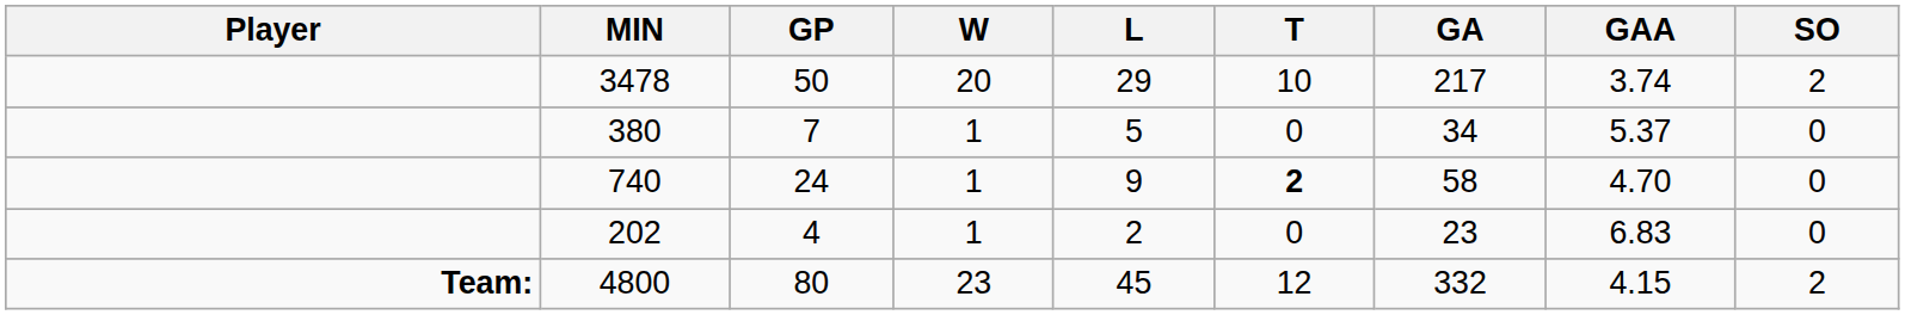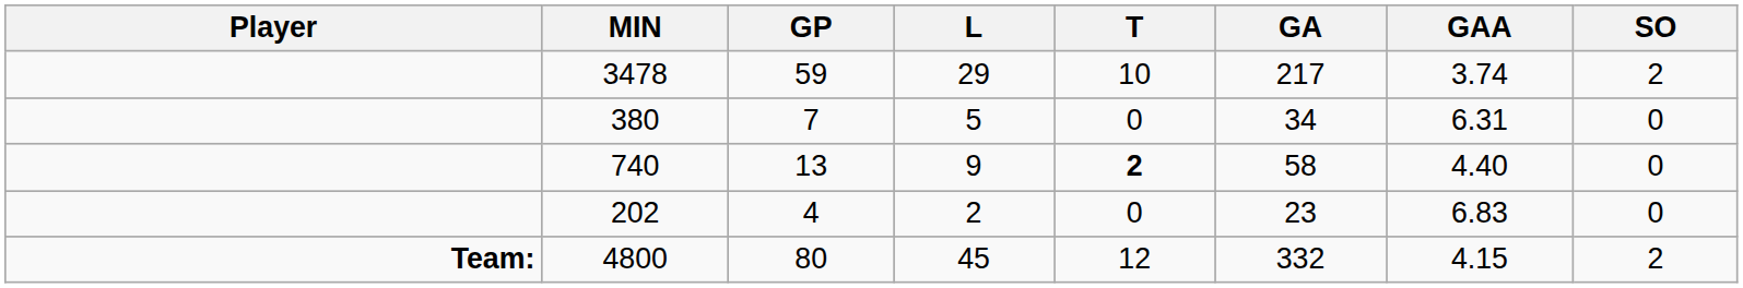 <table class="wikitable sortable" width="60%">
 <tr>
 <th bgcolor="#DDDDFF" width="10%">Player</th>
 <th width="3%" bgcolor="#DDDDFF" title="Minutes played">MIN</th>
 <th width="3%" bgcolor="#DDDDFF" title="Games played in">GP</th>
-<th width="3%" bgcolor="#DDDDFF" title="Wins">W</th>
 <th width="3%" bgcolor="#DDDDFF"title="Losses">L</th>
 <th width="3%" bgcolor="#DDDDFF" title="Ties">T</th>
 <th width="3%" bgcolor="#DDDDFF" title="Goals against">GA</th>
 <th width="3%" bgcolor="#DDDDFF" title="Goals against average">GAA</th>
 <th width="3%" bgcolor="#DDDDFF"title="Shut-outs">SO</th>
 </tr>
 <tr align="center">
 <td align="right"></td>
 <td>3478</td>
-<td>50</td>
-<td>20</td>
+<td>59</td>
 <td>29</td>
 <td>10</td>
 <td>217</td>
 <td>3.74</td>
 <td>2</td>
 </tr>
 <tr align="center">
 <td align="right"></td>
 <td>380</td>
 <td>7</td>
-<td>1</td>
 <td>5</td>
 <td>0</td>
 <td>34</td>
-<td>5.37</td>
+<td>6.31</td>
 <td>0</td>
 </tr>
 <tr align="center">
 <td align="right"></td>
 <td>740</td>
-<td>24</td>
-<td>1</td>
+<td>13</td>
 <td>9</td>
 <td><strong>2</strong></td>
 <td>58</td>
-<td>4.70</td>
+<td>4.40</td>
 <td>0</td>
 </tr>
 <tr align="center">
 <td align="right"></td>
 <td>202</td>
 <td>4</td>
-<td>1</td>
 <td>2</td>
 <td>0</td>
 <td>23</td>
 <td>6.83</td>
 <td>0</td>
 </tr>
 <tr align="center">
 <td align="right"><strong>Team:</strong></td>
 <td>4800</td>
 <td>80</td>
-<td>23</td>
 <td>45</td>
 <td>12</td>
 <td>332</td>
 <td>4.15</td>
 <td>2</td>
 </tr>
 </table>
